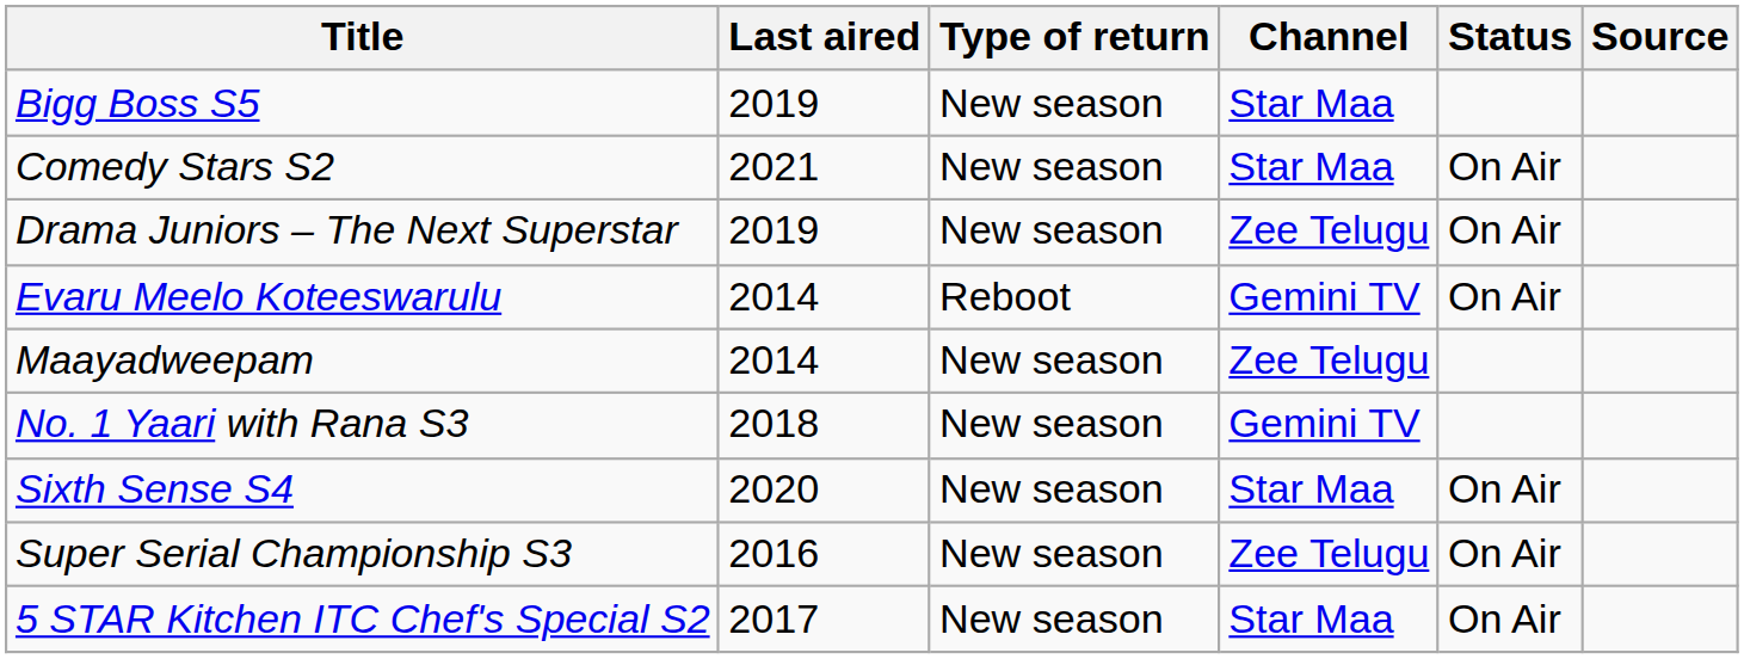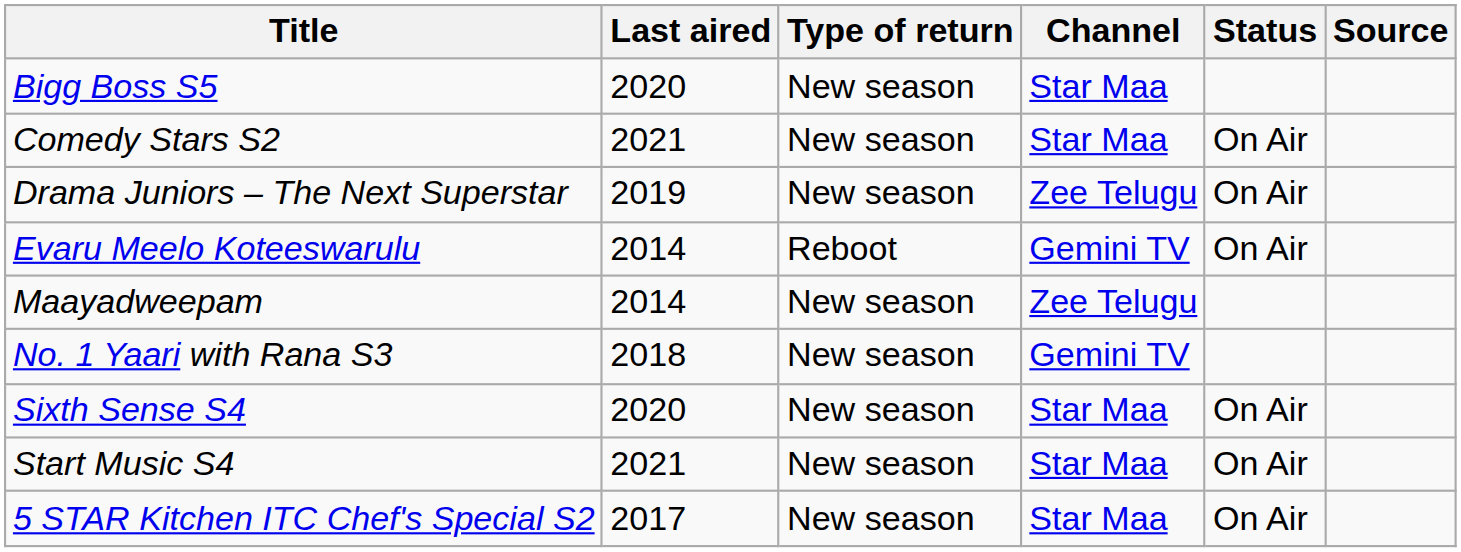 <table class="wikitable sortable">
 <tr>
 <th>Title</th>
 <th>Last aired</th>
 <th>Type of return</th>
 <th>Channel</th>
 <th>Status</th>
 <th>Source</th>
 </tr>
 <tr>
 <td><a href='#'><em>Bigg Boss S5</em></a></td>
-<td>2019</td>
+<td>2020</td>
 <td>New season</td>
 <td><a href='#'>Star Maa</a></td>
 <td></td>
 <td></td>
 </tr>
 <tr>
 <td><em>Comedy Stars S2</em></td>
 <td>2021</td>
 <td>New season</td>
 <td><a href='#'>Star Maa</a></td>
 <td>On Air</td>
 <td></td>
 </tr>
 <tr>
 <td><em>Drama Juniors – The Next Superstar</em></td>
 <td>2019</td>
 <td>New season</td>
 <td><a href='#'>Zee Telugu</a></td>
 <td>On Air</td>
 <td></td>
 </tr>
 <tr>
 <td><em><a href='#'>Evaru Meelo Koteeswarulu</a></em></td>
 <td>2014</td>
 <td>Reboot</td>
 <td><a href='#'>Gemini TV</a></td>
 <td>On Air</td>
 <td></td>
 </tr>
 <tr>
 <td><em>Maayadweepam</em></td>
 <td>2014</td>
 <td>New season</td>
 <td><a href='#'>Zee Telugu</a></td>
 <td></td>
 <td></td>
 </tr>
 <tr>
 <td><em><a href='#'>No. 1 Yaari</a> with Rana S3</em></td>
 <td>2018</td>
 <td>New season</td>
 <td><a href='#'>Gemini TV</a></td>
 <td></td>
 <td></td>
 </tr>
 <tr>
 <td><em><a href='#'>Sixth Sense S4</a></em></td>
 <td>2020</td>
 <td>New season</td>
 <td><a href='#'>Star Maa</a></td>
 <td>On Air</td>
 <td></td>
 </tr>
 <tr>
-<td><em>Super Serial Championship S3</em></td>
-<td>2016</td>
+<td><em>Start Music S4</em></td>
+<td>2021</td>
 <td>New season</td>
-<td><a href='#'>Zee Telugu</a></td>
+<td><a href='#'>Star Maa</a></td>
 <td>On Air</td>
 <td></td>
 </tr>
 <tr>
 <td><em><a href='#'>5 STAR Kitchen ITC Chef's Special S2</a></em></td>
 <td>2017</td>
 <td>New season</td>
 <td><a href='#'>Star Maa</a></td>
 <td>On Air</td>
 <td></td>
 </tr>
 </table>
